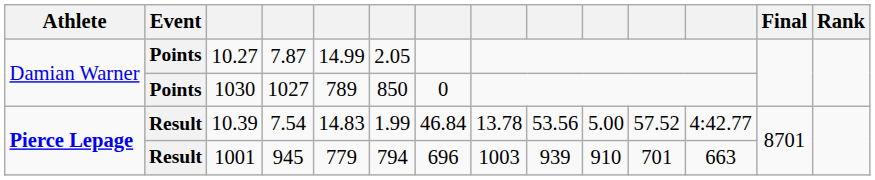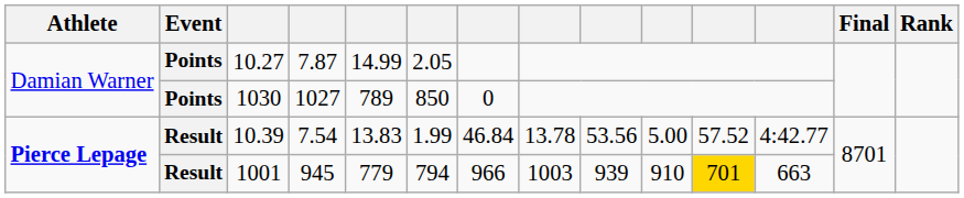 <table class="wikitable" style="font-size:90%">
 <tr>
 <th>Athlete</th>
 <th>Event</th>
 <th></th>
 <th></th>
 <th></th>
 <th></th>
 <th></th>
 <th></th>
 <th></th>
 <th></th>
 <th></th>
 <th></th>
 <th>Final</th>
 <th>Rank</th>
 </tr>
 <tr align=center>
 <td rowspan=2 align=left><a href='#'>Damian Warner</a></td>
 <th style="font-size:95%">Points</th>
 <td>10.27</td>
 <td>7.87</td>
 <td>14.99 </td>
 <td>2.05 </td>
 <td></td>
 <td colspan=5></td>
 <td rowspan=2></td>
 <td rowspan=2></td>
 </tr>
 <tr align=center>
 <th style="font-size:95%">Points</th>
 <td>1030</td>
 <td>1027</td>
 <td>789</td>
 <td>850</td>
 <td>0</td>
 <td colspan=5></td>
 </tr>
 <tr align=center>
 <td rowspan=2 align=left><strong><a href='#'>Pierce Lepage</a></strong></td>
 <th style="font-size:95%">Result</th>
 <td>10.39</td>
 <td>7.54 </td>
-<td>14.83</td>
+<td>13.83</td>
 <td>1.99 </td>
 <td>46.84 </td>
 <td>13.78 </td>
 <td>53.56 </td>
 <td>5.00 </td>
 <td>57.52 </td>
 <td>4:42.77 </td>
 <td rowspan=2>8701</td>
 <td rowspan=2></td>
 </tr>
 <tr align=center>
 <th style="font-size:95%">Result</th>
 <td>1001</td>
 <td>945</td>
 <td>779</td>
 <td>794</td>
-<td>696</td>
+<td>966</td>
 <td>1003</td>
 <td>939</td>
 <td>910</td>
-<td>701</td>
+<td style="background: gold;">701</td>
 <td>663</td>
 </tr>
 </table>
